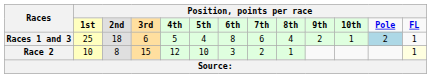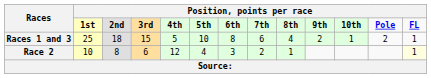 <table class="wikitable" style="font-size: 85%; text-align:center">
 <tr>
 <th rowspan=2>Races</th>
 <th colspan=12>Position, points per race</th>
 </tr>
 <tr>
 <td style="background:#FFFFBF"> <strong>1st</strong> </td>
 <td style="background:#DFDFDF"> <strong>2nd</strong> </td>
 <td style="background:#FFDF9F"> <strong>3rd</strong> </td>
 <td style="background:#DFFFDF"> <strong>4th</strong> </td>
 <td style="background:#DFFFDF"> <strong>5th</strong> </td>
 <td style="background:#DFFFDF"> <strong>6th</strong> </td>
 <td style="background:#DFFFDF"> <strong>7th</strong> </td>
 <td style="background:#DFFFDF"> <strong>8th</strong> </td>
 <td style="background:#DFFFDF"> <strong>9th</strong> </td>
 <td style="background:#DFFFDF"> <strong>10th</strong> </td>
 <td> <strong><a href='#'>Pole</a></strong> </td>
 <td> <strong><a href='#'>FL</a></strong> </td>
 </tr>
 <tr>
 <th>Races 1 and 3</th>
 <td style="background:#FFFFBF">25</td>
 <td style="background:#DFDFDF">18</td>
-<td style="background:#FFDF9F">6</td>
+<td style="background:#FFDF9F">15</td>
 <td style="background:#DFFFDF">5</td>
-<td style="background:#DFFFDF">4</td>
+<td style="background:#DFFFDF">10</td>
 <td style="background:#DFFFDF">8</td>
 <td style="background:#DFFFDF">6</td>
 <td style="background:#DFFFDF">4</td>
 <td style="background:#DFFFDF">2</td>
 <td style="background:#DFFFDF">1</td>
-<td style="background: lightblue;">2</td>
+<td>2</td>
 <td>1</td>
 </tr>
 <tr>
 <th>Race 2</th>
 <td style="background:#FFFFBF">10</td>
 <td style="background:#DFDFDF">8</td>
-<td style="background:#FFDF9F">15</td>
+<td style="background:#FFDF9F">6</td>
 <td style="background:#DFFFDF">12</td>
-<td style="background:#DFFFDF">10</td>
+<td style="background:#DFFFDF">4</td>
 <td style="background:#DFFFDF">3</td>
 <td style="background:#DFFFDF">2</td>
 <td style="background:#DFFFDF">1</td>
 <td></td>
 <td></td>
 <td></td>
 <td style="background: lightyellow;">1</td>
 </tr>
 <tr>
 <th colspan="100">Source:</th>
 </tr>
 </table>
